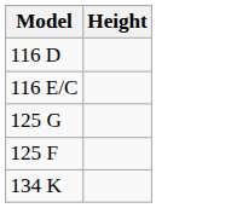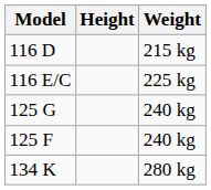 <table class="wikitable">
 <tr>
 <th>Model</th>
 <th>Height</th>
+<th>Weight</th>
 </tr>
 <tr>
 <td>116 D</td>
 <td></td>
+<td>215 kg</td>
 </tr>
 <tr>
 <td>116 E/C</td>
 <td></td>
+<td>225 kg</td>
 </tr>
 <tr>
 <td>125 G</td>
 <td></td>
+<td>240 kg</td>
 </tr>
 <tr>
 <td>125 F</td>
 <td></td>
+<td>240 kg</td>
 </tr>
 <tr>
 <td>134 K</td>
 <td></td>
+<td>280 kg</td>
 </tr>
 </table>
